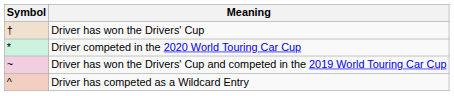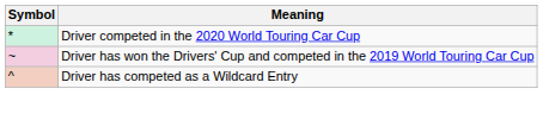 <table Class="wikitable">
 <tr>
 <th>Symbol</th>
 <th>Meaning</th>
-</tr>
-<tr>
-<td style="background:#F2E0CE;">†</td>
-<td>Driver has won the Drivers' Cup</td>
 </tr>
 <tr>
 <td style="background:#CEF2E0;">*</td>
 <td>Driver competed in the <a href='#'>2020 World Touring Car Cup</a></td>
 </tr>
 <tr>
 <td style="background:#F2CEE0;">~</td>
 <td>Driver has won the Drivers' Cup and competed in the <a href='#'>2019 World Touring Car Cup</a></td>
 </tr>
 <tr>
 <td style="background:#F2CFC0;">^</td>
 <td>Driver has competed as a Wildcard Entry</td>
 </tr>
 </table>
